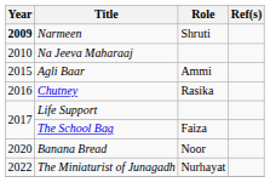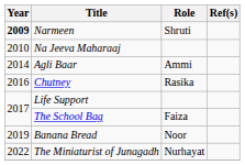 <table class="wikitable sortable">
 <tr>
 <th>Year</th>
 <th>Title</th>
 <th>Role</th>
 <th>Ref(s)</th>
 </tr>
 <tr>
 <td><strong>2009</strong></td>
 <td><em>Narmeen</em></td>
 <td>Shruti</td>
 <td></td>
 </tr>
 <tr>
 <td>2010</td>
 <td><em>Na Jeeva Maharaaj</em></td>
 <td></td>
 <td></td>
 </tr>
 <tr>
-<td>2015</td>
+<td>2014</td>
 <td><em>Agli Baar</em></td>
 <td>Ammi</td>
 <td></td>
 </tr>
 <tr>
 <td>2016</td>
 <td><em><a href='#'>Chutney</a></em></td>
 <td>Rasika</td>
 <td></td>
 </tr>
 <tr>
 <td rowspan="2">2017</td>
 <td><em>Life Support</em></td>
 <td></td>
 <td></td>
 </tr>
 <tr>
 <td><em><a href='#'>The School Bag</a></em></td>
 <td>Faiza</td>
 <td></td>
 </tr>
 <tr>
-<td>2020</td>
+<td>2019</td>
 <td><em>Banana Bread</em></td>
 <td>Noor</td>
 <td></td>
 </tr>
 <tr>
 <td>2022</td>
 <td><em>The Miniaturist of Junagadh</em></td>
 <td>Nurhayat</td>
 <td></td>
 </tr>
 <tr>
 </tr>
 </table>
